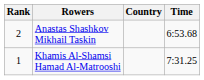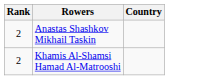 <table class="wikitable" style="text-align:center">
 <tr>
 <th>Rank</th>
 <th>Rowers</th>
 <th>Country</th>
-<th>Time</th>
 </tr>
 <tr>
 <td>2</td>
 <td align="left"><a href='#'>Anastas Shashkov</a><br><a href='#'>Mikhail Taskin</a></td>
 <td align="left"></td>
-<td>6:53.68</td>
 </tr>
 <tr>
-<td>1</td>
+<td>2</td>
 <td align="left"><a href='#'>Khamis Al-Shamsi</a><br><a href='#'>Hamad Al-Matrooshi</a></td>
 <td align="left"></td>
-<td>7:31.25</td>
 </tr>
 </table>
